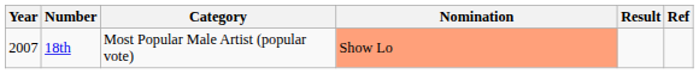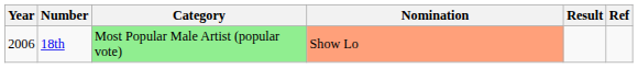 <table class="wikitable">
 <tr>
 <th>Year</th>
 <th>Number</th>
 <th width="250">Category</th>
 <th width="300">Nomination</th>
 <th>Result</th>
 <th>Ref</th>
 </tr>
 <tr>
-<td>2007</td>
+<td>2006</td>
 <td rowspan="1"><a href='#'>18th</a></td>
-<td>Most Popular Male Artist (popular vote)</td>
+<td style="background: lightgreen;">Most Popular Male Artist (popular vote)</td>
 <td style="background: lightsalmon;">Show Lo</td>
 <td></td>
 <td align="center"></td>
 </tr>
 </table>
